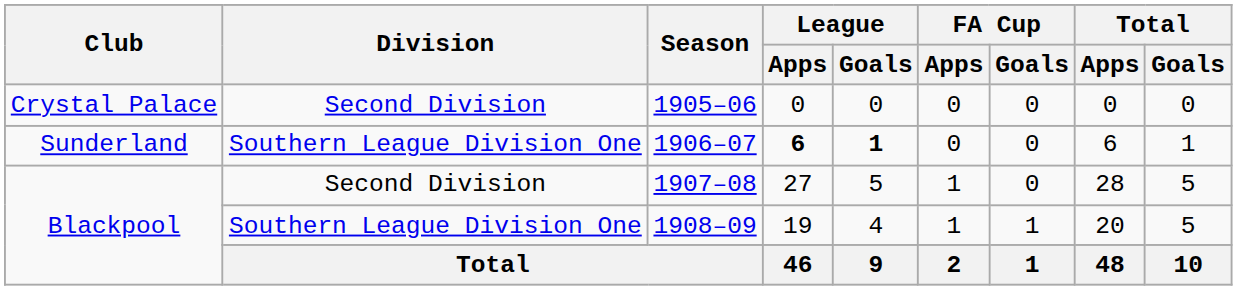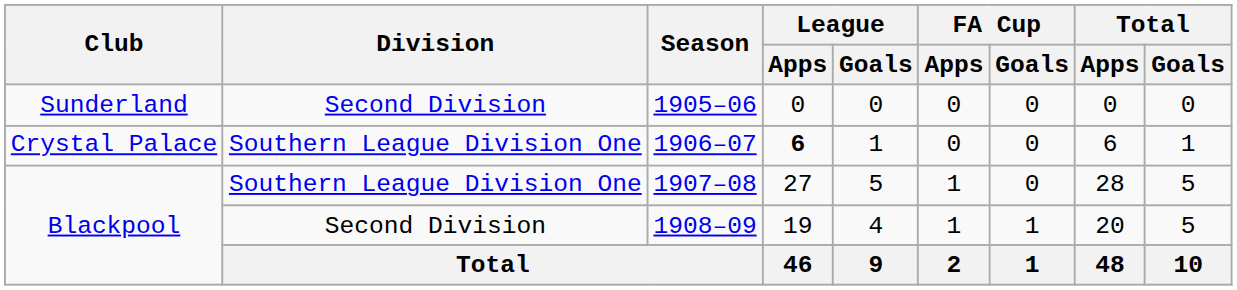 <table class="wikitable" style="text-align: center;">
 <tr>
 <th rowspan="2">Club</th>
 <th rowspan="2">Division</th>
 <th rowspan="2">Season</th>
 <th colspan="2">League</th>
 <th colspan="2">FA Cup</th>
 <th colspan="2">Total</th>
 </tr>
 <tr>
 <th>Apps</th>
 <th>Goals</th>
 <th>Apps</th>
 <th>Goals</th>
 <th>Apps</th>
 <th>Goals</th>
 </tr>
 <tr>
-<td><a href='#'>Crystal Palace</a></td>
+<td><a href='#'>Sunderland</a></td>
 <td><a href='#'>Second Division</a></td>
 <td><a href='#'>1905–06</a></td>
 <td>0</td>
 <td>0</td>
 <td>0</td>
 <td>0</td>
 <td>0</td>
 <td>0</td>
 </tr>
 <tr>
-<td><a href='#'>Sunderland</a></td>
+<td><a href='#'>Crystal Palace</a></td>
 <td><a href='#'>Southern League Division One</a></td>
 <td><a href='#'>1906–07</a></td>
 <td><strong>6</strong></td>
-<td><strong>1</strong></td>
+<td>1</td>
 <td>0</td>
 <td>0</td>
 <td>6</td>
 <td>1</td>
 </tr>
 <tr>
 <td rowspan="3"><a href='#'>Blackpool</a></td>
-<td>Second Division</td>
+<td><a href='#'>Southern League Division One</a></td>
 <td><a href='#'>1907–08</a></td>
 <td>27</td>
 <td>5</td>
 <td>1</td>
 <td>0</td>
 <td>28</td>
 <td>5</td>
 </tr>
 <tr>
-<td><a href='#'>Southern League Division One</a></td>
+<td>Second Division</td>
 <td><a href='#'>1908–09</a></td>
 <td>19</td>
 <td>4</td>
 <td>1</td>
 <td>1</td>
 <td>20</td>
 <td>5</td>
 </tr>
 <tr>
 <th colspan="2">Total</th>
 <th>46</th>
 <th>9</th>
 <th>2</th>
 <th>1</th>
 <th>48</th>
 <th>10</th>
 </tr>
 </table>
